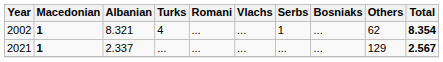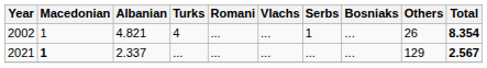 <table class="wikitable">
 <tr>
 <th>Year</th>
 <th>Macedonian</th>
 <th>Albanian</th>
 <th>Turks</th>
 <th>Romani</th>
 <th>Vlachs</th>
 <th>Serbs</th>
 <th>Bosniaks</th>
 <th><abbr>Others</abbr></th>
 <th>Total</th>
 </tr>
 <tr>
 <td>2002</td>
-<td><strong>1</strong></td>
-<td>8.321</td>
+<td>1</td>
+<td>4.821</td>
 <td>4</td>
 <td>...</td>
 <td>...</td>
 <td>1</td>
 <td>...</td>
-<td>62</td>
+<td>26</td>
 <td><strong>8.354</strong></td>
 </tr>
 <tr>
 <td>2021</td>
 <td><strong>1</strong></td>
 <td>2.337</td>
 <td>...</td>
 <td>...</td>
 <td>...</td>
 <td>...</td>
 <td>...</td>
 <td>129</td>
 <td><strong>2.567</strong></td>
 </tr>
 <tr>
 </tr>
 </table>
